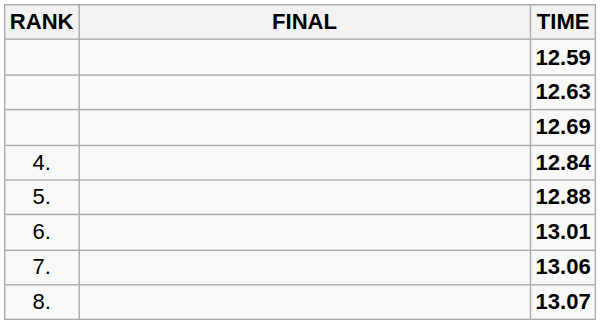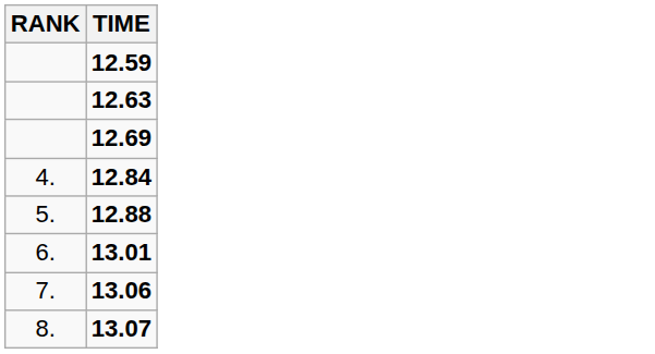 <table class=wikitable>
 <tr>
 <th>RANK</th>
-<th align="left" style="width: 20em">FINAL</th>
 <th>TIME</th>
 </tr>
 <tr>
 <td align="center"></td>
-<td></td>
 <td align="center"><strong>12.59</strong></td>
 </tr>
 <tr>
 <td align="center"></td>
-<td></td>
 <td align="center"><strong>12.63</strong></td>
 </tr>
 <tr>
 <td align="center"></td>
-<td></td>
 <td align="center"><strong>12.69</strong></td>
 </tr>
 <tr>
 <td align="center">4.</td>
-<td></td>
 <td align="center"><strong>12.84</strong></td>
 </tr>
 <tr>
 <td align="center">5.</td>
-<td></td>
 <td align="center"><strong>12.88</strong></td>
 </tr>
 <tr>
 <td align="center">6.</td>
-<td></td>
 <td align="center"><strong>13.01</strong></td>
 </tr>
 <tr>
 <td align="center">7.</td>
-<td></td>
 <td align="center"><strong>13.06</strong></td>
 </tr>
 <tr>
 <td align="center">8.</td>
-<td></td>
 <td align="center"><strong>13.07</strong></td>
 </tr>
 </table>
